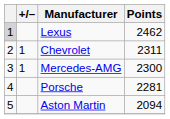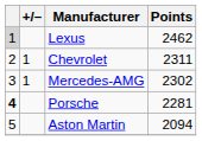 <table class="wikitable" style="font-size: 95%;">
 <tr>
 <th scope="col"></th>
 <th scope="col">+/–</th>
 <th scope="col">Manufacturer</th>
 <th scope="col">Points</th>
 </tr>
 <tr>
 <td align=center style="background: lightgrey;">1</td>
 <td align="left"></td>
 <td> <a href='#'>Lexus</a></td>
 <td align=right>2462</td>
 </tr>
 <tr>
 <td align=center>2</td>
 <td align="left"> 1</td>
 <td> <a href='#'>Chevrolet</a></td>
 <td align=right>2311</td>
 </tr>
 <tr>
 <td align=center>3</td>
 <td align="left"> 1</td>
 <td> <a href='#'>Mercedes-AMG</a></td>
-<td align=right>2300</td>
+<td align=right>2302</td>
 </tr>
 <tr>
-<td align=center>4</td>
+<td align=center><strong>4</strong></td>
 <td align="left"></td>
 <td> <a href='#'>Porsche</a></td>
 <td align=right>2281</td>
 </tr>
 <tr>
 <td align=center>5</td>
 <td align="left"></td>
 <td> <a href='#'>Aston Martin</a></td>
 <td align=right>2094</td>
 </tr>
 <tr>
 </tr>
 </table>
